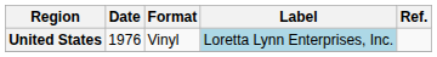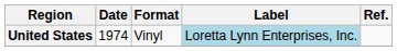 <table class="wikitable plainrowheaders">
 <tr>
 <th scope="col">Region</th>
 <th scope="col">Date</th>
 <th scope="col">Format</th>
 <th scope="col">Label</th>
 <th scope="col">Ref.</th>
 </tr>
 <tr>
 <th scope="row">United States</th>
-<td>1976</td>
+<td>1974</td>
 <td>Vinyl</td>
 <td style="background: lightblue;">Loretta Lynn Enterprises, Inc.</td>
 <td></td>
 </tr>
 <tr>
 </tr>
 </table>
